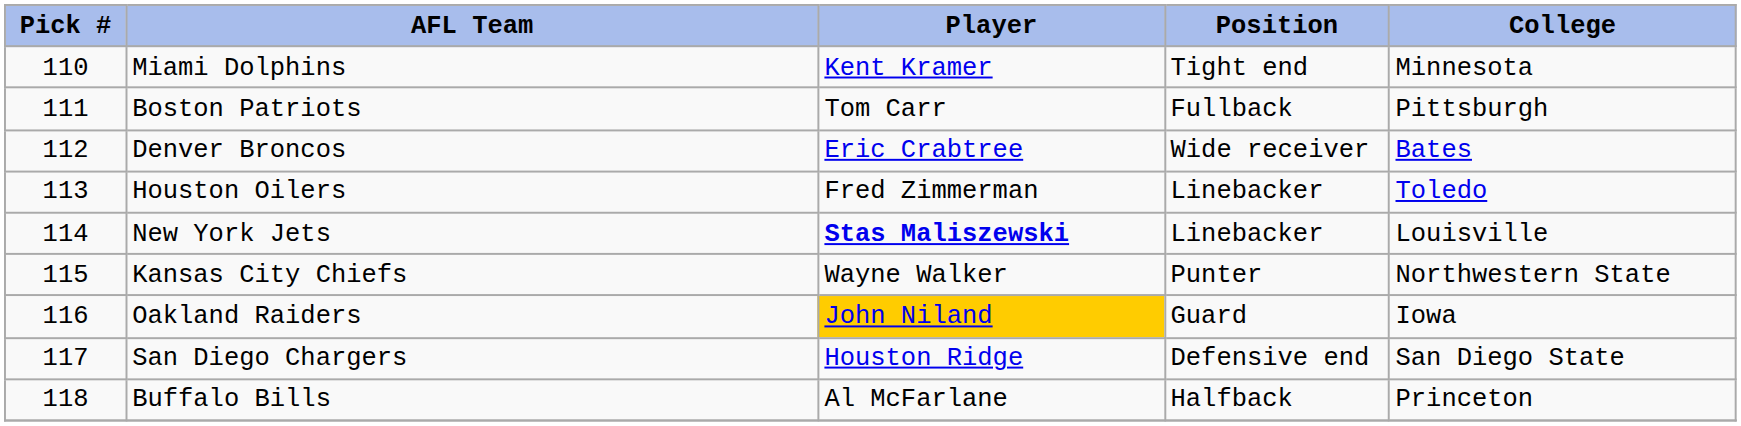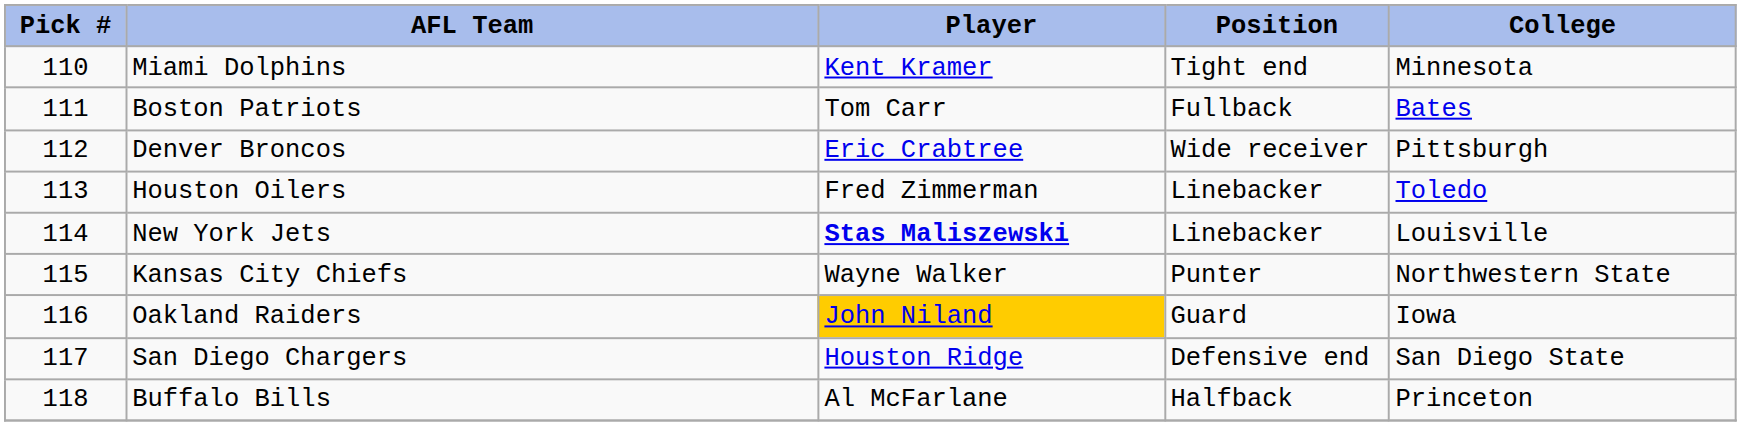 <table class="wikitable sortable sortable" style="width: 100%">
 <tr>
 <th style="background:#A8BDEC;" width=7%>Pick #</th>
 <th width=40% style="background:#A8BDEC;">AFL Team</th>
 <th width=20% style="background:#A8BDEC;">Player</th>
 <th width=13% style="background:#A8BDEC;">Position</th>
 <th style="background:#A8BDEC;">College</th>
 </tr>
 <tr>
 <td align=center>110</td>
 <td>Miami Dolphins</td>
 <td><a href='#'>Kent Kramer</a></td>
 <td>Tight end</td>
 <td>Minnesota</td>
 </tr>
 <tr>
 <td align=center>111</td>
 <td>Boston Patriots</td>
 <td>Tom Carr</td>
 <td>Fullback</td>
-<td>Pittsburgh</td>
+<td><a href='#'>Bates</a></td>
 </tr>
 <tr>
 <td align=center>112</td>
 <td>Denver Broncos</td>
 <td><a href='#'>Eric Crabtree</a></td>
 <td>Wide receiver</td>
-<td><a href='#'>Bates</a></td>
+<td>Pittsburgh</td>
 </tr>
 <tr>
 <td align=center>113</td>
 <td>Houston Oilers</td>
 <td>Fred Zimmerman</td>
 <td>Linebacker</td>
 <td><a href='#'>Toledo</a></td>
 </tr>
 <tr>
 <td align=center>114</td>
 <td>New York Jets</td>
 <td><strong><a href='#'>Stas Maliszewski</a></strong></td>
 <td>Linebacker</td>
 <td>Louisville</td>
 </tr>
 <tr>
 <td align=center>115</td>
 <td>Kansas City Chiefs</td>
 <td>Wayne Walker</td>
 <td>Punter</td>
 <td>Northwestern State</td>
 </tr>
 <tr>
 <td align=center>116</td>
 <td>Oakland Raiders</td>
 <td bgcolor="#FFCC00"><a href='#'>John Niland</a></td>
 <td>Guard</td>
 <td>Iowa</td>
 </tr>
 <tr>
 <td align=center>117</td>
 <td>San Diego Chargers</td>
 <td><a href='#'>Houston Ridge</a></td>
 <td>Defensive end</td>
 <td>San Diego State</td>
 </tr>
 <tr>
 <td align=center>118</td>
 <td>Buffalo Bills</td>
 <td>Al McFarlane</td>
 <td>Halfback</td>
 <td>Princeton</td>
 </tr>
 <tr>
 </tr>
 </table>
